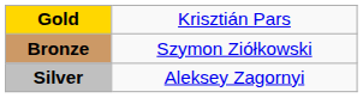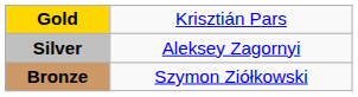 <table class="wikitable" style=" text-align:center; " width="35%">
 <tr>
 <td bgcolor="gold"><strong>Gold</strong></td>
 <td><a href='#'>Krisztián Pars</a><br>  <small><em></em></small></td>
 </tr>
 <tr>
+<td bgcolor="silver"><strong>Silver</strong></td>
+<td><a href='#'>Aleksey Zagornyi</a><br>  <small><em></em></small></td>
+</tr>
+<tr>
 <td bgcolor="CC9966"><strong>Bronze</strong></td>
 <td><a href='#'>Szymon Ziółkowski</a><br>  <small><em></em></small></td>
 </tr>
-<tr>
-<td bgcolor="silver"><strong>Silver</strong></td>
-<td><a href='#'>Aleksey Zagornyi</a><br>  <small><em></em></small></td>
-</tr>
 </table>
